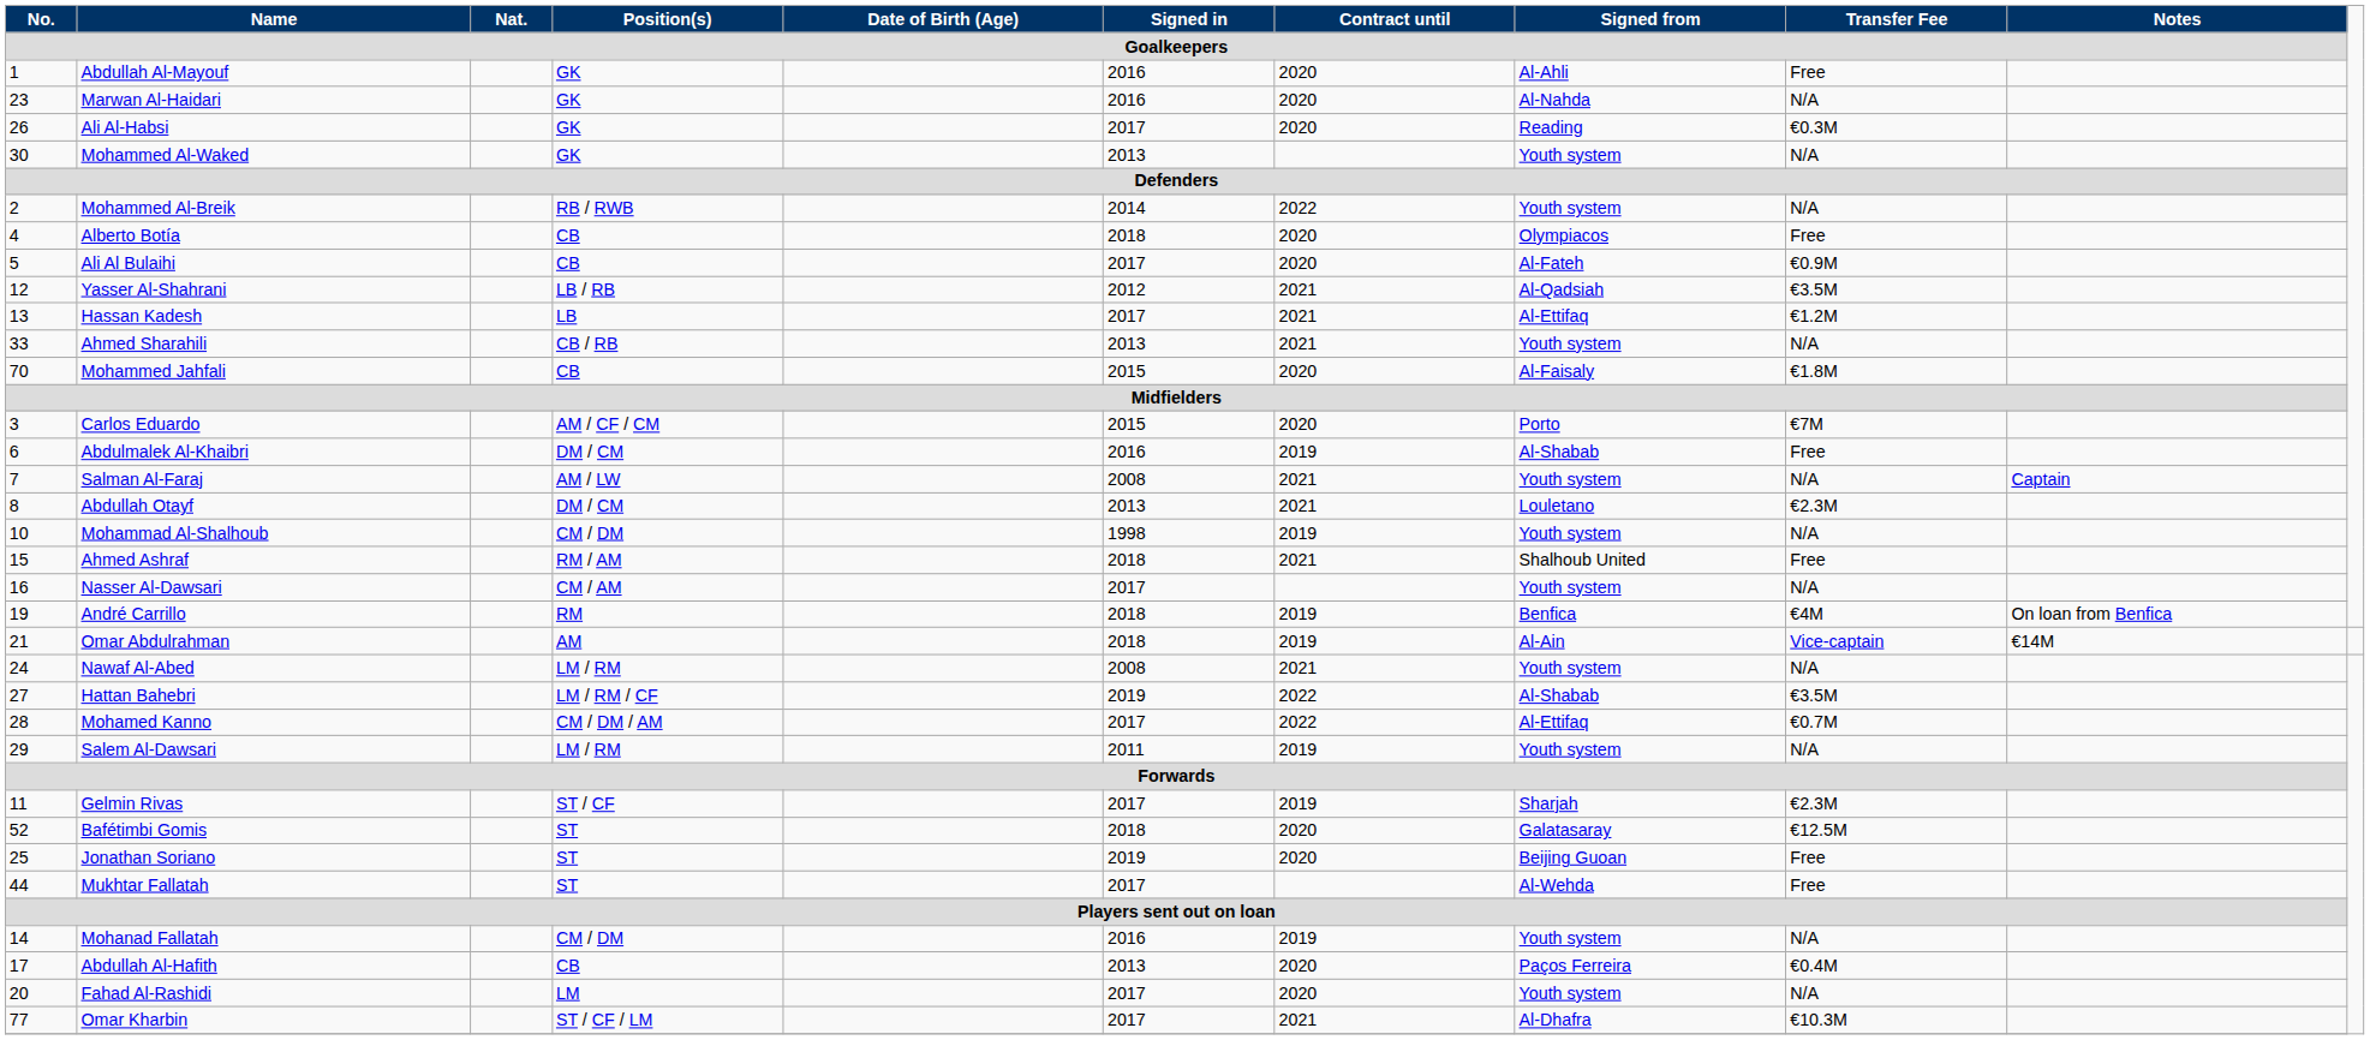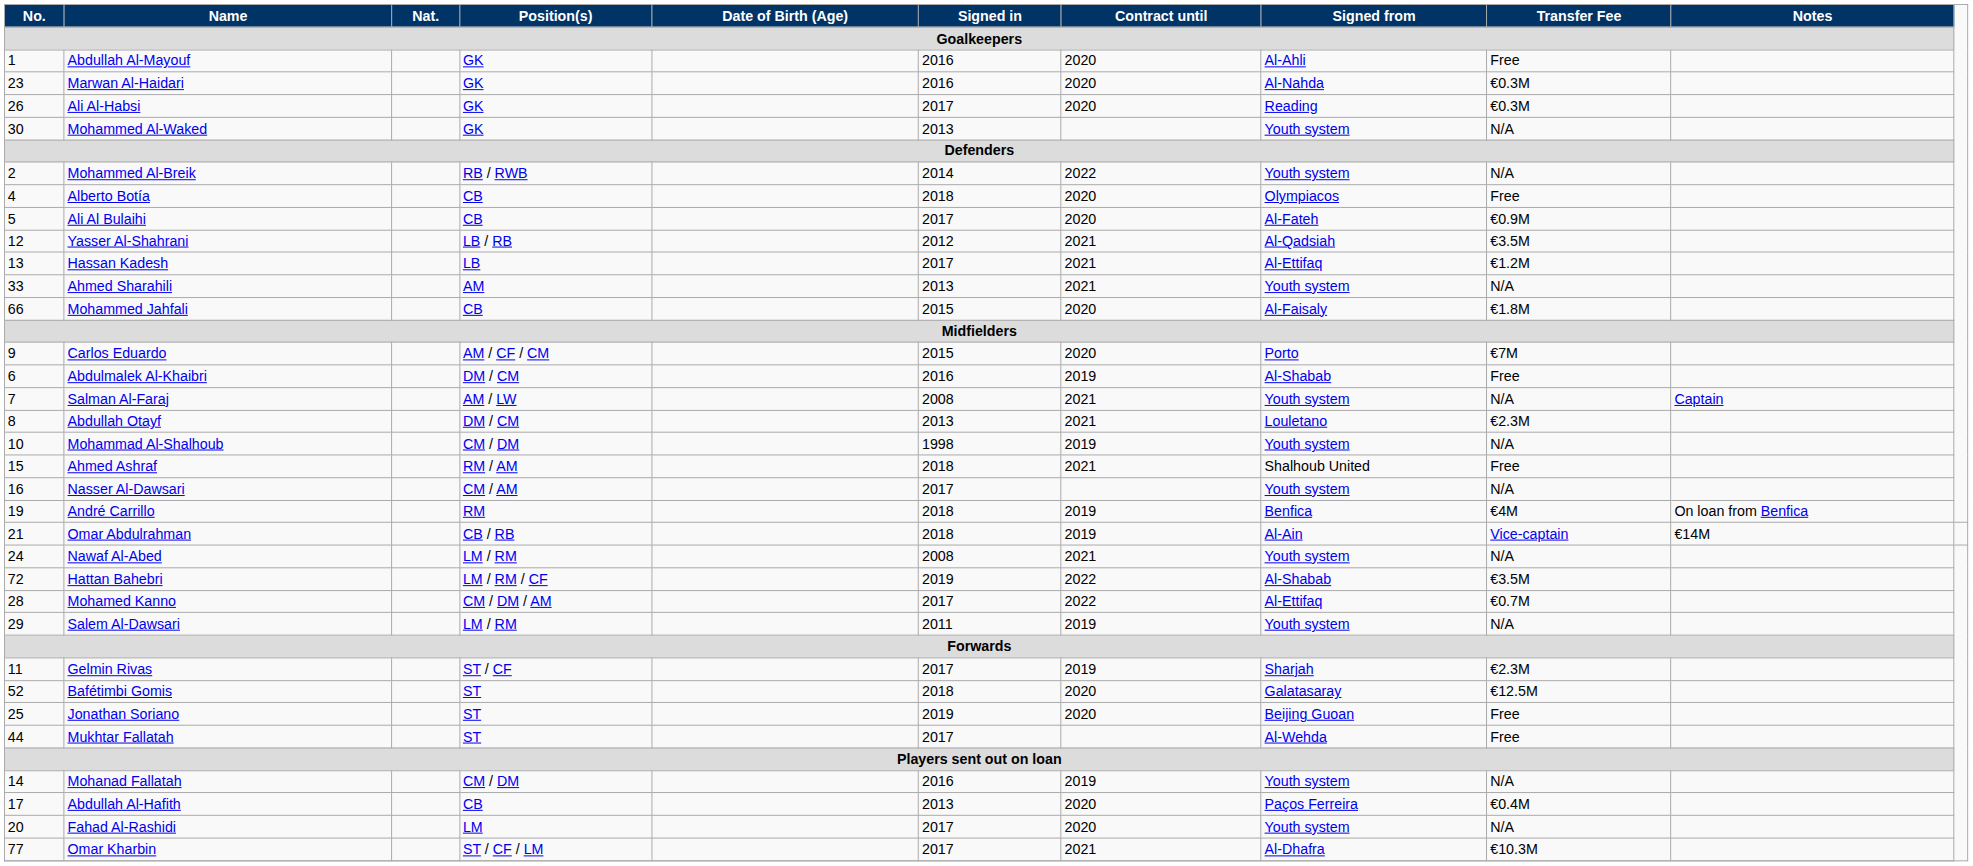 <table class="wikitable" style="text-align: left; font-size:90%" width=100%>
 <tr>
 <th style="background:#003366; color:white; text-align:center;">No.</th>
 <th style="background:#003366; color:white; text-align:center;">Name</th>
 <th style="background:#003366; color:white; text-align:center;">Nat.</th>
 <th style="background:#003366; color:white; text-align:center;">Position(s)</th>
 <th style="background:#003366; color:white; text-align:center;">Date of Birth (Age)</th>
 <th style="background:#003366; color:white; text-align:center;">Signed in</th>
 <th style="background:#003366; color:white; text-align:center;">Contract until</th>
 <th style="background:#003366; color:white; text-align:center;">Signed from</th>
 <th style="background:#003366; color:white; text-align:center;">Transfer Fee</th>
 <th style="background:#003366; color:white; text-align:center;">Notes</th>
 </tr>
 <tr>
 <th colspan="10" style="background:#dcdcdc; text-align:center;">Goalkeepers</th>
 </tr>
 <tr>
 <td>1</td>
 <td><a href='#'>Abdullah Al-Mayouf</a></td>
 <td></td>
 <td><a href='#'>GK</a></td>
 <td></td>
 <td>2016</td>
 <td>2020</td>
 <td> <a href='#'>Al-Ahli</a></td>
 <td>Free</td>
 <td></td>
 </tr>
 <tr>
 <td>23</td>
 <td><a href='#'>Marwan Al-Haidari</a></td>
 <td></td>
 <td><a href='#'>GK</a></td>
 <td></td>
 <td>2016</td>
 <td>2020</td>
 <td> <a href='#'>Al-Nahda</a></td>
-<td>N/A</td>
+<td>€0.3M</td>
 <td></td>
 </tr>
 <tr>
 <td>26</td>
 <td><a href='#'>Ali Al-Habsi</a></td>
 <td></td>
 <td><a href='#'>GK</a></td>
 <td></td>
 <td>2017</td>
 <td>2020</td>
 <td> <a href='#'>Reading</a></td>
 <td>€0.3M</td>
 <td></td>
 </tr>
 <tr>
 <td>30</td>
 <td><a href='#'>Mohammed Al-Waked</a></td>
 <td></td>
 <td><a href='#'>GK</a></td>
 <td></td>
 <td>2013</td>
 <td></td>
 <td><a href='#'>Youth system</a></td>
 <td>N/A</td>
 <td></td>
 </tr>
 <tr>
 <th colspan="10" style="background:#dcdcdc; text-align:center;">Defenders</th>
 </tr>
 <tr>
 <td>2</td>
 <td><a href='#'>Mohammed Al-Breik</a></td>
 <td></td>
 <td><a href='#'>RB</a> / <a href='#'>RWB</a></td>
 <td></td>
 <td>2014</td>
 <td>2022</td>
 <td><a href='#'>Youth system</a></td>
 <td>N/A</td>
 <td></td>
 </tr>
 <tr>
 <td>4</td>
 <td><a href='#'>Alberto Botía</a></td>
 <td></td>
 <td><a href='#'>CB</a></td>
 <td></td>
 <td>2018</td>
 <td>2020</td>
 <td> <a href='#'>Olympiacos</a></td>
 <td>Free</td>
 <td></td>
 </tr>
 <tr>
 <td>5</td>
 <td><a href='#'>Ali Al Bulaihi</a></td>
 <td></td>
 <td><a href='#'>CB</a></td>
 <td></td>
 <td>2017</td>
 <td>2020</td>
 <td> <a href='#'>Al-Fateh</a></td>
 <td>€0.9M</td>
 <td></td>
 </tr>
 <tr>
 <td>12</td>
 <td><a href='#'>Yasser Al-Shahrani</a></td>
 <td></td>
 <td><a href='#'>LB</a> / <a href='#'>RB</a></td>
 <td></td>
 <td>2012</td>
 <td>2021</td>
 <td> <a href='#'>Al-Qadsiah</a></td>
 <td>€3.5M</td>
 <td></td>
 </tr>
 <tr>
 <td>13</td>
 <td><a href='#'>Hassan Kadesh</a></td>
 <td></td>
 <td><a href='#'>LB</a></td>
 <td></td>
 <td>2017</td>
 <td>2021</td>
 <td> <a href='#'>Al-Ettifaq</a></td>
 <td>€1.2M</td>
 <td></td>
 </tr>
 <tr>
 <td>33</td>
 <td><a href='#'>Ahmed Sharahili</a></td>
 <td></td>
-<td><a href='#'>CB</a> / <a href='#'>RB</a></td>
+<td><a href='#'>AM</a></td>
 <td></td>
 <td>2013</td>
 <td>2021</td>
 <td><a href='#'>Youth system</a></td>
 <td>N/A</td>
 <td></td>
 </tr>
 <tr>
-<td>70</td>
+<td>66</td>
 <td><a href='#'>Mohammed Jahfali</a></td>
 <td></td>
 <td><a href='#'>CB</a></td>
 <td></td>
 <td>2015</td>
 <td>2020</td>
 <td> <a href='#'>Al-Faisaly</a></td>
 <td>€1.8M</td>
 <td></td>
 </tr>
 <tr>
 <th colspan="10" style="background:#dcdcdc; text-align:center;">Midfielders</th>
 </tr>
 <tr>
-<td>3</td>
+<td>9</td>
 <td><a href='#'>Carlos Eduardo</a></td>
 <td></td>
 <td><a href='#'>AM</a> / <a href='#'>CF</a> / <a href='#'>CM</a></td>
 <td></td>
 <td>2015</td>
 <td>2020</td>
 <td> <a href='#'>Porto</a></td>
 <td>€7M</td>
 <td></td>
 </tr>
 <tr>
 <td>6</td>
 <td><a href='#'>Abdulmalek Al-Khaibri</a></td>
 <td></td>
 <td><a href='#'>DM</a> / <a href='#'>CM</a></td>
 <td></td>
 <td>2016</td>
 <td>2019</td>
 <td> <a href='#'>Al-Shabab</a></td>
 <td>Free</td>
 <td></td>
 </tr>
 <tr>
 <td>7</td>
 <td><a href='#'>Salman Al-Faraj</a></td>
 <td></td>
 <td><a href='#'>AM</a> /  <a href='#'>LW</a></td>
 <td></td>
 <td>2008</td>
 <td>2021</td>
 <td><a href='#'>Youth system</a></td>
 <td>N/A</td>
 <td><a href='#'>Captain</a></td>
 </tr>
 <tr>
 <td>8</td>
 <td><a href='#'>Abdullah Otayf</a></td>
 <td></td>
 <td><a href='#'>DM</a> / <a href='#'>CM</a></td>
 <td></td>
 <td>2013</td>
 <td>2021</td>
 <td> <a href='#'>Louletano</a></td>
 <td>€2.3M</td>
 <td></td>
 </tr>
 <tr>
 <td>10</td>
 <td><a href='#'>Mohammad Al-Shalhoub</a></td>
 <td></td>
 <td><a href='#'>CM</a> / <a href='#'>DM</a></td>
 <td></td>
 <td>1998</td>
 <td>2019</td>
 <td><a href='#'>Youth system</a></td>
 <td>N/A</td>
 <td></td>
 </tr>
 <tr>
 <td>15</td>
 <td><a href='#'>Ahmed Ashraf</a></td>
 <td></td>
 <td><a href='#'>RM</a> / <a href='#'>AM</a></td>
 <td></td>
 <td>2018</td>
 <td>2021</td>
 <td> Shalhoub United</td>
 <td>Free</td>
 <td></td>
 </tr>
 <tr>
 <td>16</td>
 <td><a href='#'>Nasser Al-Dawsari</a></td>
 <td></td>
 <td><a href='#'>CM</a> / <a href='#'>AM</a></td>
 <td></td>
 <td>2017</td>
 <td></td>
 <td><a href='#'>Youth system</a></td>
 <td>N/A</td>
 <td></td>
 </tr>
 <tr>
 <td>19</td>
 <td><a href='#'>André Carrillo</a></td>
 <td></td>
 <td><a href='#'>RM</a></td>
 <td></td>
 <td>2018</td>
 <td>2019</td>
 <td> <a href='#'>Benfica</a></td>
 <td>€4M</td>
 <td>On loan from <a href='#'>Benfica</a></td>
 </tr>
 <tr>
 <td>21</td>
 <td><a href='#'>Omar Abdulrahman</a></td>
 <td></td>
-<td><a href='#'>AM</a></td>
+<td><a href='#'>CB</a> / <a href='#'>RB</a></td>
 <td></td>
 <td>2018</td>
 <td>2019</td>
 <td> <a href='#'>Al-Ain</a></td>
 <td><a href='#'>Vice-captain</a></td>
 <td>€14M</td>
 <td></td>
 </tr>
 <tr>
 <td>24</td>
 <td><a href='#'>Nawaf Al-Abed</a></td>
 <td></td>
 <td><a href='#'>LM</a> / <a href='#'>RM</a></td>
 <td></td>
 <td>2008</td>
 <td>2021</td>
 <td><a href='#'>Youth system</a></td>
 <td>N/A</td>
 <td></td>
 </tr>
 <tr>
-<td>27</td>
+<td>72</td>
 <td><a href='#'>Hattan Bahebri</a></td>
 <td></td>
 <td><a href='#'>LM</a> / <a href='#'>RM</a> / <a href='#'>CF</a></td>
 <td></td>
 <td>2019</td>
 <td>2022</td>
 <td> <a href='#'>Al-Shabab</a></td>
 <td>€3.5M</td>
 <td></td>
 </tr>
 <tr>
 <td>28</td>
 <td><a href='#'>Mohamed Kanno</a></td>
 <td></td>
 <td><a href='#'>CM</a> / <a href='#'>DM</a> / <a href='#'>AM</a></td>
 <td></td>
 <td>2017</td>
 <td>2022</td>
 <td> <a href='#'>Al-Ettifaq</a></td>
 <td>€0.7M</td>
 <td></td>
 </tr>
 <tr>
 <td>29</td>
 <td><a href='#'>Salem Al-Dawsari</a></td>
 <td></td>
 <td><a href='#'>LM</a> / <a href='#'>RM</a></td>
 <td></td>
 <td>2011</td>
 <td>2019</td>
 <td><a href='#'>Youth system</a></td>
 <td>N/A</td>
 <td></td>
 </tr>
 <tr>
 <th colspan="10" style="background:#dcdcdc; text-align:center;">Forwards</th>
 </tr>
 <tr>
 <td>11</td>
 <td><a href='#'>Gelmin Rivas</a></td>
 <td></td>
 <td><a href='#'>ST</a> / <a href='#'>CF</a></td>
 <td></td>
 <td>2017</td>
 <td>2019</td>
 <td> <a href='#'>Sharjah</a></td>
 <td>€2.3M</td>
 <td></td>
 </tr>
 <tr>
 <td>52</td>
 <td><a href='#'>Bafétimbi Gomis</a></td>
 <td></td>
 <td><a href='#'>ST</a></td>
 <td></td>
 <td>2018</td>
 <td>2020</td>
 <td> <a href='#'>Galatasaray</a></td>
 <td>€12.5M</td>
 <td></td>
 </tr>
 <tr>
 <td>25</td>
 <td><a href='#'>Jonathan Soriano</a></td>
 <td></td>
 <td><a href='#'>ST</a></td>
 <td></td>
 <td>2019</td>
 <td>2020</td>
 <td> <a href='#'>Beijing Guoan</a></td>
 <td>Free</td>
 <td></td>
 </tr>
 <tr>
 <td>44</td>
 <td><a href='#'>Mukhtar Fallatah</a></td>
 <td></td>
 <td><a href='#'>ST</a></td>
 <td></td>
 <td>2017</td>
 <td></td>
 <td> <a href='#'>Al-Wehda</a></td>
 <td>Free</td>
 <td></td>
 </tr>
 <tr>
 <th colspan="10" style="background:#dcdcdc; text-align:center;">Players sent out on loan</th>
 </tr>
 <tr>
 <td>14</td>
 <td><a href='#'>Mohanad Fallatah</a></td>
 <td></td>
 <td><a href='#'>CM</a> / <a href='#'>DM</a></td>
 <td></td>
 <td>2016</td>
 <td>2019</td>
 <td><a href='#'>Youth system</a></td>
 <td>N/A</td>
 <td></td>
 </tr>
 <tr>
 <td>17</td>
 <td><a href='#'>Abdullah Al-Hafith</a></td>
 <td></td>
 <td><a href='#'>CB</a></td>
 <td></td>
 <td>2013</td>
 <td>2020</td>
 <td> <a href='#'>Paços Ferreira</a></td>
 <td>€0.4M</td>
 <td></td>
 </tr>
 <tr>
 <td>20</td>
 <td><a href='#'>Fahad Al-Rashidi</a></td>
 <td></td>
 <td><a href='#'>LM</a></td>
 <td></td>
 <td>2017</td>
 <td>2020</td>
 <td><a href='#'>Youth system</a></td>
 <td>N/A</td>
 <td></td>
 </tr>
 <tr>
 <td>77</td>
 <td><a href='#'>Omar Kharbin</a></td>
 <td></td>
 <td><a href='#'>ST</a> / <a href='#'>CF</a> / <a href='#'>LM</a></td>
 <td></td>
 <td>2017</td>
 <td>2021</td>
 <td> <a href='#'>Al-Dhafra</a></td>
 <td>€10.3M</td>
 <td></td>
 </tr>
 <tr>
 </tr>
 </table>
